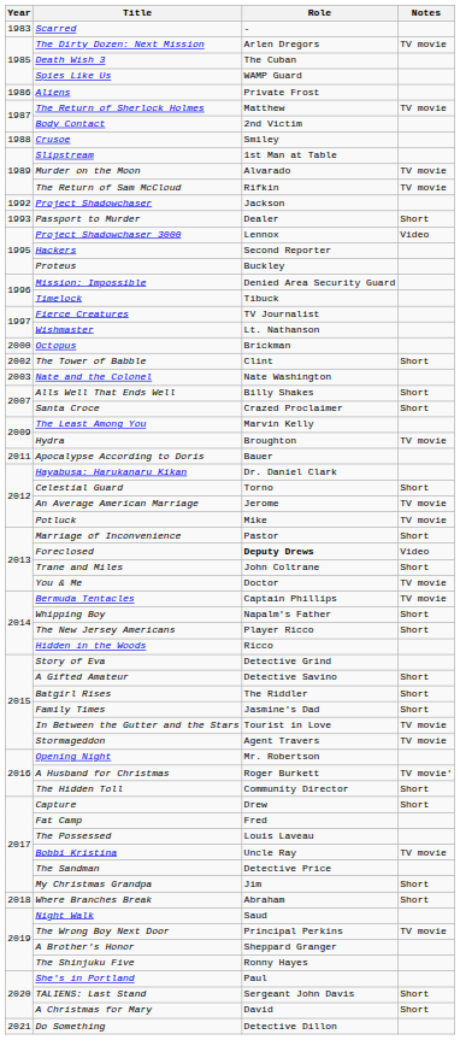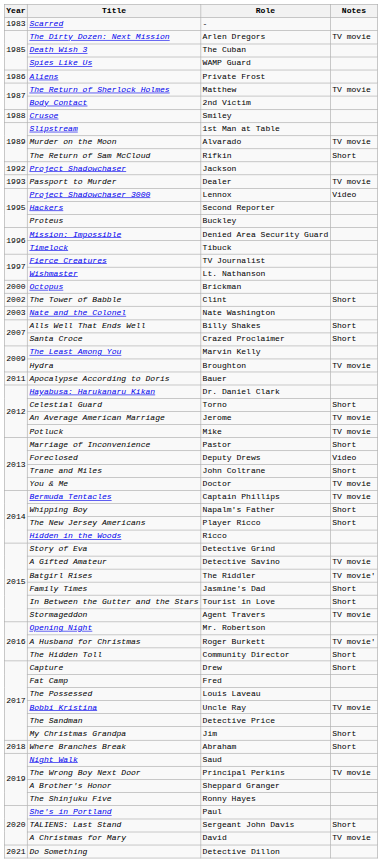 <table class="wikitable sortable">
 <tr>
 <th>Year</th>
 <th>Title</th>
 <th>Role</th>
 <th>Notes</th>
 </tr>
 <tr>
 <td>1983</td>
 <td><em><a href='#'>Scarred</a></em></td>
 <td>-</td>
 <td></td>
 </tr>
 <tr>
 <td rowspan="3">1985</td>
 <td><em><a href='#'>The Dirty Dozen: Next Mission</a></em></td>
 <td>Arlen Dregors</td>
 <td>TV movie</td>
 </tr>
 <tr>
 <td><em><a href='#'>Death Wish 3</a></em></td>
 <td>The Cuban</td>
 <td></td>
 </tr>
 <tr>
 <td><em><a href='#'>Spies Like Us</a></em></td>
 <td>WAMP Guard</td>
 <td></td>
 </tr>
 <tr>
 <td>1986</td>
 <td><em><a href='#'>Aliens</a></em></td>
 <td>Private Frost</td>
 <td></td>
 </tr>
 <tr>
 <td rowspan="2">1987</td>
 <td><em><a href='#'>The Return of Sherlock Holmes</a></em></td>
 <td>Matthew</td>
 <td>TV movie</td>
 </tr>
 <tr>
 <td><em><a href='#'>Body Contact</a></em></td>
 <td>2nd Victim</td>
 <td></td>
 </tr>
 <tr>
 <td>1988</td>
 <td><em><a href='#'>Crusoe</a></em></td>
 <td>Smiley</td>
 <td></td>
 </tr>
 <tr>
 <td rowspan="3">1989</td>
 <td><em><a href='#'>Slipstream</a></em></td>
 <td>1st Man at Table</td>
 <td></td>
 </tr>
 <tr>
 <td><em>Murder on the Moon</em></td>
 <td>Alvarado</td>
 <td>TV movie</td>
 </tr>
 <tr>
 <td><em>The Return of Sam McCloud</em></td>
 <td>Rifkin</td>
-<td>TV movie</td>
+<td>Short</td>
 </tr>
 <tr>
 <td>1992</td>
 <td><em><a href='#'>Project Shadowchaser</a></em></td>
 <td>Jackson</td>
 <td></td>
 </tr>
 <tr>
 <td>1993</td>
 <td><em>Passport to Murder</em></td>
 <td>Dealer</td>
-<td>Short</td>
+<td>TV movie</td>
 </tr>
 <tr>
 <td rowspan="3">1995</td>
 <td><em><a href='#'>Project Shadowchaser 3000</a></em></td>
 <td>Lennox</td>
 <td>Video</td>
 </tr>
 <tr>
 <td><em><a href='#'>Hackers</a></em></td>
 <td>Second Reporter</td>
 <td></td>
 </tr>
 <tr>
 <td><em>Proteus</em></td>
 <td>Buckley</td>
 <td></td>
 </tr>
 <tr>
 <td rowspan="2">1996</td>
 <td><em><a href='#'>Mission: Impossible</a></em></td>
 <td>Denied Area Security Guard</td>
 <td></td>
 </tr>
 <tr>
 <td><em><a href='#'>Timelock</a></em></td>
 <td>Tibuck</td>
 <td></td>
 </tr>
 <tr>
 <td rowspan="2">1997</td>
 <td><em><a href='#'>Fierce Creatures</a></em></td>
 <td>TV Journalist</td>
 <td></td>
 </tr>
 <tr>
 <td><em><a href='#'>Wishmaster</a></em></td>
 <td>Lt. Nathanson</td>
 <td></td>
 </tr>
 <tr>
 <td>2000</td>
 <td><em><a href='#'>Octopus</a></em></td>
 <td>Brickman</td>
 <td></td>
 </tr>
 <tr>
 <td>2002</td>
 <td><em>The Tower of Babble</em></td>
 <td>Clint</td>
 <td>Short</td>
 </tr>
 <tr>
 <td>2003</td>
 <td><em><a href='#'>Nate and the Colonel</a></em></td>
 <td>Nate Washington</td>
 <td></td>
 </tr>
 <tr>
 <td rowspan="2">2007</td>
 <td><em>Alls Well That Ends Well</em></td>
 <td>Billy Shakes</td>
 <td>Short</td>
 </tr>
 <tr>
 <td><em>Santa Croce</em></td>
 <td>Crazed Proclaimer</td>
 <td>Short</td>
 </tr>
 <tr>
 <td rowspan="2">2009</td>
 <td><em><a href='#'>The Least Among You</a></em></td>
 <td>Marvin Kelly</td>
 <td></td>
 </tr>
 <tr>
 <td><em>Hydra</em></td>
 <td>Broughton</td>
 <td>TV movie</td>
 </tr>
 <tr>
 <td>2011</td>
 <td><em>Apocalypse According to Doris</em></td>
 <td>Bauer</td>
 <td></td>
 </tr>
 <tr>
 <td rowspan="4">2012</td>
 <td><em><a href='#'>Hayabusa: Harukanaru Kikan</a></em></td>
 <td>Dr. Daniel Clark</td>
 <td></td>
 </tr>
 <tr>
 <td><em>Celestial Guard</em></td>
 <td>Torno</td>
 <td>Short</td>
 </tr>
 <tr>
 <td><em>An Average American Marriage</em></td>
 <td>Jerome</td>
 <td>TV movie</td>
 </tr>
 <tr>
 <td><em>Potluck</em></td>
 <td>Mike</td>
 <td>TV movie</td>
 </tr>
 <tr>
 <td rowspan="4">2013</td>
 <td><em>Marriage of Inconvenience</em></td>
 <td>Pastor</td>
 <td>Short</td>
 </tr>
 <tr>
 <td><em>Foreclosed</em></td>
-<td><strong>Deputy Drews</strong></td>
+<td>Deputy Drews</td>
 <td>Video</td>
 </tr>
 <tr>
 <td><em>Trane and Miles</em></td>
 <td>John Coltrane</td>
 <td>Short</td>
 </tr>
 <tr>
 <td><em>You & Me</em></td>
 <td>Doctor</td>
 <td>TV movie</td>
 </tr>
 <tr>
 <td rowspan="4">2014</td>
 <td><em><a href='#'>Bermuda Tentacles</a></em></td>
 <td>Captain Phillips</td>
 <td>TV movie</td>
 </tr>
 <tr>
 <td><em>Whipping Boy</em></td>
 <td>Napalm's Father</td>
 <td>Short</td>
 </tr>
 <tr>
 <td><em>The New Jersey Americans</em></td>
 <td>Player Ricco</td>
 <td>Short</td>
 </tr>
 <tr>
 <td><em><a href='#'>Hidden in the Woods</a></em></td>
 <td>Ricco</td>
 <td></td>
 </tr>
 <tr>
 <td rowspan="6">2015</td>
 <td><em>Story of Eva</em></td>
 <td>Detective Grind</td>
 <td></td>
 </tr>
 <tr>
 <td><em>A Gifted Amateur</em></td>
 <td>Detective Savino</td>
-<td>Short</td>
+<td>TV movie</td>
 </tr>
 <tr>
 <td><em>Batgirl Rises</em></td>
 <td>The Riddler</td>
-<td>Short</td>
+<td>TV movie'</td>
 </tr>
 <tr>
 <td><em>Family Times</em></td>
 <td>Jasmine's Dad</td>
 <td>Short</td>
 </tr>
 <tr>
 <td><em>In Between the Gutter and the Stars</em></td>
 <td>Tourist in Love</td>
-<td>TV movie</td>
+<td>Short</td>
 </tr>
 <tr>
 <td><em>Stormageddon</em></td>
 <td>Agent Travers</td>
 <td>TV movie</td>
 </tr>
 <tr>
 <td rowspan="3">2016</td>
 <td><em><a href='#'>Opening Night</a></em></td>
 <td>Mr. Robertson</td>
 <td></td>
 </tr>
 <tr>
 <td><em>A Husband for Christmas</em></td>
 <td>Roger Burkett</td>
 <td>TV movie'</td>
 </tr>
 <tr>
 <td><em>The Hidden Toll</em></td>
 <td>Community Director</td>
 <td>Short</td>
 </tr>
 <tr>
 <td rowspan="6">2017</td>
 <td><em>Capture</em></td>
 <td>Drew</td>
 <td>Short</td>
 </tr>
 <tr>
 <td><em>Fat Camp</em></td>
 <td>Fred</td>
 <td></td>
 </tr>
 <tr>
 <td><em>The Possessed</em></td>
 <td>Louis Laveau</td>
 <td></td>
 </tr>
 <tr>
 <td><em><a href='#'>Bobbi Kristina</a></em></td>
 <td>Uncle Ray</td>
 <td>TV movie</td>
 </tr>
 <tr>
 <td><em>The Sandman</em></td>
 <td>Detective Price</td>
 <td></td>
 </tr>
 <tr>
 <td><em>My Christmas Grandpa</em></td>
 <td>Jim</td>
 <td>Short</td>
 </tr>
 <tr>
 <td>2018</td>
 <td><em>Where Branches Break</em></td>
 <td>Abraham</td>
 <td>Short</td>
 </tr>
 <tr>
 <td rowspan="4">2019</td>
 <td><em><a href='#'>Night Walk</a></em></td>
 <td>Saud</td>
 <td></td>
 </tr>
 <tr>
 <td><em>The Wrong Boy Next Door</em></td>
 <td>Principal Perkins</td>
 <td>TV movie</td>
 </tr>
 <tr>
 <td><em>A Brother's Honor</em></td>
 <td>Sheppard Granger</td>
 <td></td>
 </tr>
 <tr>
 <td><em>The Shinjuku Five</em></td>
 <td>Ronny Hayes</td>
 <td></td>
 </tr>
 <tr>
 <td rowspan="3">2020</td>
 <td><em><a href='#'>She's in Portland</a></em></td>
 <td>Paul</td>
 <td></td>
 </tr>
 <tr>
 <td><em>TALIENS: Last Stand</em></td>
 <td>Sergeant John Davis</td>
 <td>Short</td>
 </tr>
 <tr>
 <td><em>A Christmas for Mary</em></td>
 <td>David</td>
-<td>Short</td>
+<td>TV movie</td>
 </tr>
 <tr>
 <td>2021</td>
 <td><em>Do Something</em></td>
 <td>Detective Dillon</td>
 <td></td>
 </tr>
 </table>
